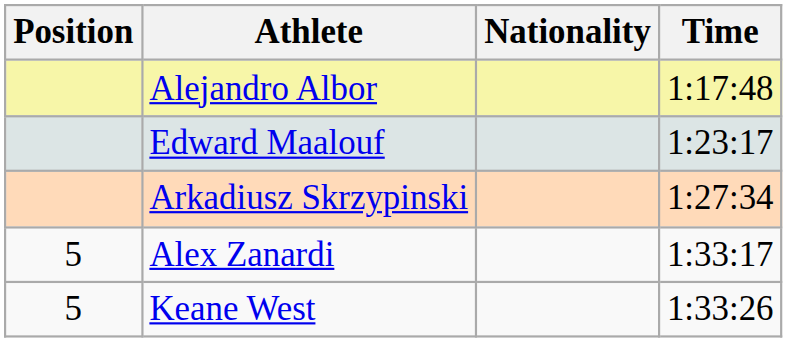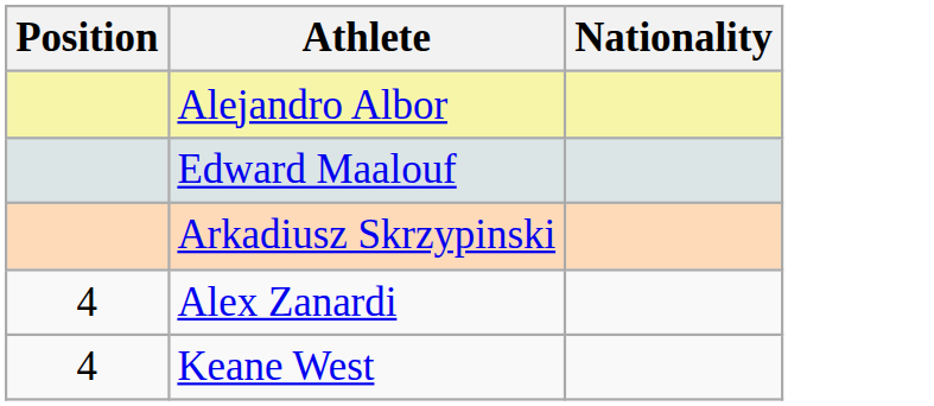 <table class="wikitable sortable">
 <tr>
 <th>Position</th>
 <th>Athlete</th>
 <th>Nationality</th>
-<th>Time</th>
 </tr>
 <tr bgcolor="#F7F6A8">
 <td align=center></td>
 <td><a href='#'>Alejandro Albor</a></td>
 <td></td>
-<td>1:17:48</td>
 </tr>
 <tr bgcolor="#DCE5E5">
 <td align=center></td>
 <td><a href='#'>Edward Maalouf</a></td>
 <td></td>
-<td>1:23:17</td>
 </tr>
 <tr bgcolor="#FFDAB9">
 <td align=center></td>
 <td><a href='#'>Arkadiusz Skrzypinski</a></td>
 <td></td>
-<td>1:27:34</td>
 </tr>
 <tr>
-<td align=center>5</td>
+<td align=center>4</td>
 <td><a href='#'>Alex Zanardi</a></td>
 <td></td>
-<td>1:33:17</td>
 </tr>
 <tr>
-<td align=center>5</td>
+<td align=center>4</td>
 <td><a href='#'>Keane West</a></td>
 <td></td>
-<td>1:33:26</td>
 </tr>
 </table>
